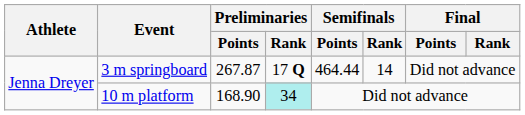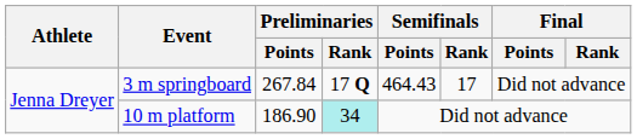 <table class=wikitable style="font-size:90%">
 <tr>
 <th rowspan="2">Athlete</th>
 <th rowspan="2">Event</th>
 <th colspan="2">Preliminaries</th>
 <th colspan="2">Semifinals</th>
 <th colspan="2">Final</th>
 </tr>
 <tr style="font-size:95%">
 <th>Points</th>
 <th>Rank</th>
 <th>Points</th>
 <th>Rank</th>
 <th>Points</th>
 <th>Rank</th>
 </tr>
 <tr align=center>
 <td align=left rowspan=2><a href='#'>Jenna Dreyer</a></td>
 <td align=left><a href='#'>3 m springboard</a></td>
-<td>267.87</td>
+<td>267.84</td>
 <td>17 <strong>Q</strong></td>
-<td>464.44</td>
-<td>14</td>
+<td>464.43</td>
+<td>17</td>
 <td colspan=2>Did not advance</td>
 </tr>
 <tr align=center>
 <td align=left><a href='#'>10 m platform</a></td>
-<td>168.90</td>
+<td>186.90</td>
 <td style="background: paleturquoise;">34</td>
 <td colspan=4>Did not advance</td>
 </tr>
 </table>
